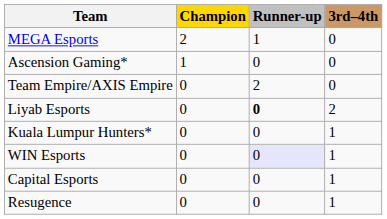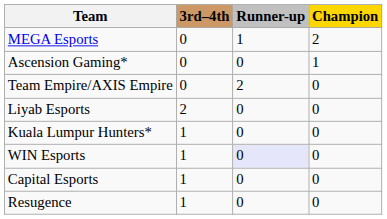 <table class="wikitable" style="text-align:left">
 <tr>
 <th>Team</th>
+<th style="background:#c96; ">3rd–4th</th>
+<th style="background:silver; ">Runner-up</th>
 <th style="background:gold; ">Champion</th>
-<th style="background:silver; ">Runner-up</th>
-<th style="background:#c96; ">3rd–4th</th>
 </tr>
 <tr>
 <td> <a href='#'>MEGA Esports</a></td>
+<td>0</td>
+<td>1</td>
 <td>2</td>
-<td>1</td>
-<td>0</td>
 </tr>
 <tr valign="top">
 <td> Ascension Gaming*</td>
-<td>1</td>
 <td>0</td>
 <td>0</td>
+<td>1</td>
 </tr>
 <tr>
 <td> Team Empire/AXIS Empire</td>
 <td>0</td>
 <td>2</td>
 <td>0</td>
 </tr>
 <tr>
 <td> Liyab Esports</td>
+<td>2</td>
 <td>0</td>
-<td><strong>0</strong></td>
-<td>2</td>
+<td>0</td>
 </tr>
 <tr>
 <td> Kuala Lumpur Hunters*</td>
+<td>1</td>
 <td>0</td>
 <td>0</td>
-<td>1</td>
 </tr>
 <tr>
 <td> WIN Esports</td>
+<td>1</td>
+<td style="background: lavender;">0</td>
 <td>0</td>
-<td style="background: lavender;">0</td>
-<td>1</td>
 </tr>
 <tr>
 <td> Capital Esports</td>
+<td>1</td>
 <td>0</td>
 <td>0</td>
-<td>1</td>
 </tr>
 <tr>
 <td> Resugence</td>
+<td>1</td>
 <td>0</td>
 <td>0</td>
-<td>1</td>
 </tr>
 </table>
